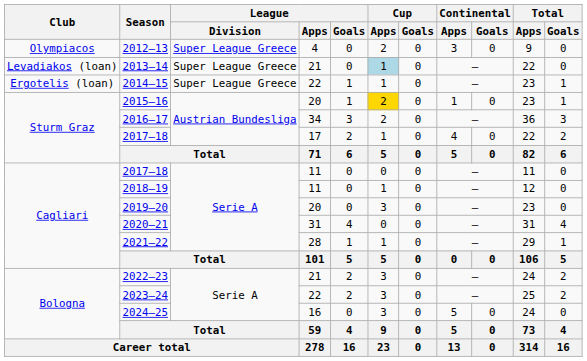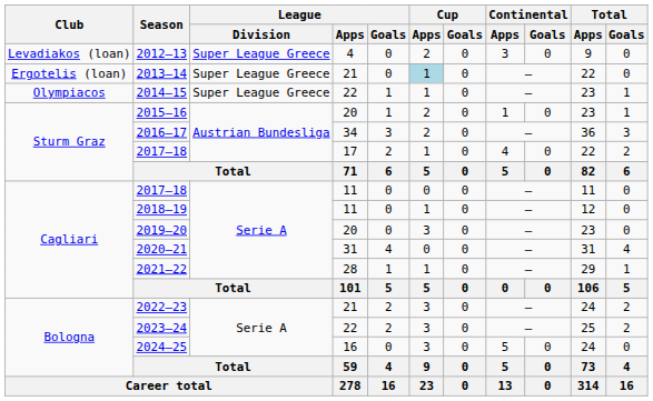 <table class="wikitable", style="text-align:center">
 <tr>
 <th rowspan="2">Club</th>
 <th rowspan="2">Season</th>
 <th colspan="3">League</th>
 <th colspan="2">Cup</th>
 <th colspan="2">Continental</th>
 <th colspan="2">Total</th>
 </tr>
 <tr>
 <th>Division</th>
 <th>Apps</th>
 <th>Goals</th>
 <th>Apps</th>
 <th>Goals</th>
 <th>Apps</th>
 <th>Goals</th>
 <th>Apps</th>
 <th>Goals</th>
 </tr>
 <tr>
-<td><a href='#'>Olympiacos</a></td>
+<td><a href='#'>Levadiakos</a> (loan)</td>
 <td><a href='#'>2012–13</a></td>
 <td><a href='#'>Super League Greece</a></td>
 <td>4</td>
 <td>0</td>
 <td>2</td>
 <td>0</td>
 <td>3</td>
 <td>0</td>
 <td>9</td>
 <td>0</td>
 </tr>
 <tr>
-<td><a href='#'>Levadiakos</a> (loan)</td>
+<td><a href='#'>Ergotelis</a> (loan)</td>
 <td><a href='#'>2013–14</a></td>
 <td>Super League Greece</td>
 <td>21</td>
 <td>0</td>
 <td style="background: lightblue;">1</td>
 <td>0</td>
 <td colspan="2">—</td>
 <td>22</td>
 <td>0</td>
 </tr>
 <tr>
-<td><a href='#'>Ergotelis</a> (loan)</td>
+<td><a href='#'>Olympiacos</a></td>
 <td><a href='#'>2014–15</a></td>
 <td>Super League Greece</td>
 <td>22</td>
 <td>1</td>
 <td>1</td>
 <td>0</td>
 <td colspan="2">—</td>
 <td>23</td>
 <td>1</td>
 </tr>
 <tr>
 <td rowspan="4"><a href='#'>Sturm Graz</a></td>
 <td><a href='#'>2015–16</a></td>
 <td rowspan="3"><a href='#'>Austrian Bundesliga</a></td>
 <td>20</td>
 <td>1</td>
-<td style="background: gold;">2</td>
+<td>2</td>
 <td>0</td>
 <td>1</td>
 <td>0</td>
 <td>23</td>
 <td>1</td>
 </tr>
 <tr>
 <td><a href='#'>2016–17</a></td>
 <td>34</td>
 <td>3</td>
 <td>2</td>
 <td>0</td>
 <td colspan="2">—</td>
 <td>36</td>
 <td>3</td>
 </tr>
 <tr>
 <td><a href='#'>2017–18</a></td>
 <td>17</td>
 <td>2</td>
 <td>1</td>
 <td>0</td>
 <td>4</td>
 <td>0</td>
 <td>22</td>
 <td>2</td>
 </tr>
 <tr>
 <th colspan="2">Total</th>
 <th>71</th>
 <th>6</th>
 <th>5</th>
 <th>0</th>
 <th>5</th>
 <th>0</th>
 <th>82</th>
 <th>6</th>
 </tr>
 <tr>
 <td rowspan="6"><a href='#'>Cagliari</a></td>
 <td><a href='#'>2017–18</a></td>
 <td rowspan="5"><a href='#'>Serie A</a></td>
 <td>11</td>
 <td>0</td>
 <td>0</td>
 <td>0</td>
 <td colspan="2">—</td>
 <td>11</td>
 <td>0</td>
 </tr>
 <tr>
 <td><a href='#'>2018–19</a></td>
 <td>11</td>
 <td>0</td>
 <td>1</td>
 <td>0</td>
 <td colspan="2">—</td>
 <td>12</td>
 <td>0</td>
 </tr>
 <tr>
 <td><a href='#'>2019–20</a></td>
 <td>20</td>
 <td>0</td>
 <td>3</td>
 <td>0</td>
 <td colspan="2">—</td>
 <td>23</td>
 <td>0</td>
 </tr>
 <tr>
 <td><a href='#'>2020–21</a></td>
 <td>31</td>
 <td>4</td>
 <td>0</td>
 <td>0</td>
 <td colspan="2">—</td>
 <td>31</td>
 <td>4</td>
 </tr>
 <tr>
 <td><a href='#'>2021–22</a></td>
 <td>28</td>
 <td>1</td>
 <td>1</td>
 <td>0</td>
 <td colspan="2">—</td>
 <td>29</td>
 <td>1</td>
 </tr>
 <tr>
 <th colspan="2">Total</th>
 <th>101</th>
 <th>5</th>
 <th>5</th>
 <th>0</th>
 <th>0</th>
 <th>0</th>
 <th>106</th>
 <th>5</th>
 </tr>
 <tr>
 <td rowspan="4"><a href='#'>Bologna</a></td>
 <td><a href='#'>2022–23</a></td>
 <td rowspan="3">Serie A</td>
 <td>21</td>
 <td>2</td>
 <td>3</td>
 <td>0</td>
 <td colspan="2">—</td>
 <td>24</td>
 <td>2</td>
 </tr>
 <tr>
 <td><a href='#'>2023–24</a></td>
 <td>22</td>
 <td>2</td>
 <td>3</td>
 <td>0</td>
 <td colspan="2">—</td>
 <td>25</td>
 <td>2</td>
 </tr>
 <tr>
 <td><a href='#'>2024–25</a></td>
 <td>16</td>
 <td>0</td>
 <td>3</td>
 <td>0</td>
 <td>5</td>
 <td>0</td>
 <td>24</td>
 <td>0</td>
 </tr>
 <tr>
 <th colspan="2">Total</th>
 <th>59</th>
 <th>4</th>
 <th>9</th>
 <th>0</th>
 <th>5</th>
 <th>0</th>
 <th>73</th>
 <th>4</th>
 </tr>
 <tr>
 <th colspan="3">Career total</th>
 <th>278</th>
 <th>16</th>
 <th>23</th>
 <th>0</th>
 <th>13</th>
 <th>0</th>
 <th>314</th>
 <th>16</th>
 </tr>
 </table>
